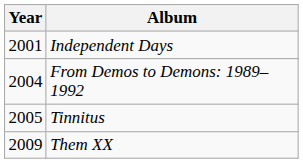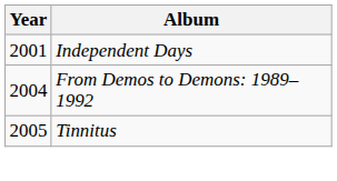 <table class="wikitable">
 <tr>
 <th align="center" width="10">Year</th>
 <th align="center" width="230">Album</th>
 </tr>
 <tr>
 <td style="text-align:center;">2001</td>
 <td><em>Independent Days</em></td>
 </tr>
 <tr>
 <td style="text-align:center;">2004</td>
 <td><em>From Demos to Demons: 1989–1992</em></td>
 </tr>
 <tr>
 <td style="text-align:center;">2005</td>
 <td><em>Tinnitus</em></td>
 </tr>
-<tr>
-<td style="text-align:center;">2009</td>
-<td><em>Them XX</em></td>
-</tr>
 </table>
